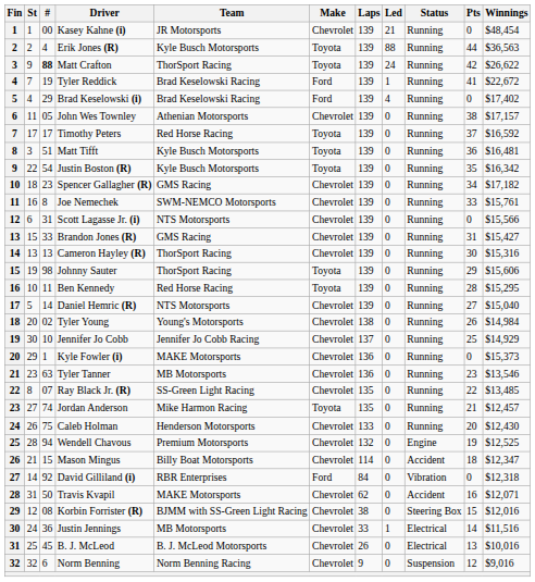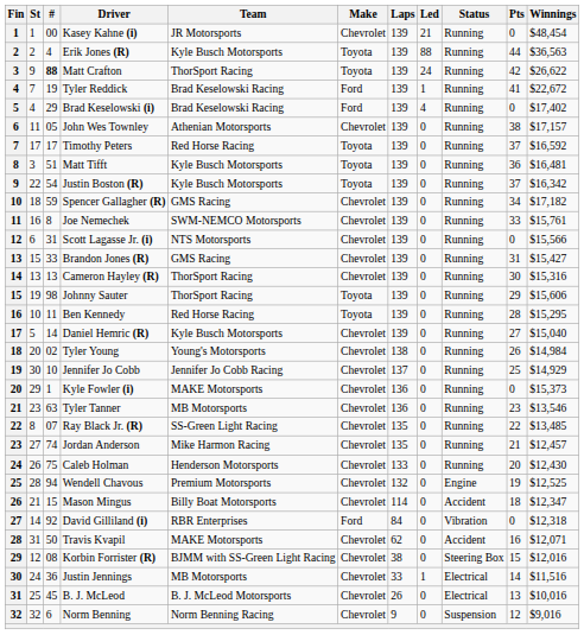 <table class="wikitable" style="font-size:95%">
 <tr>
 <th>Fin</th>
 <th>St</th>
 <th>#</th>
 <th>Driver</th>
 <th>Team</th>
 <th>Make</th>
 <th>Laps</th>
 <th>Led</th>
 <th>Status</th>
 <th>Pts</th>
 <th>Winnings</th>
 </tr>
 <tr>
 <th>1</th>
 <td>1</td>
 <td>00</td>
 <td>Kasey Kahne <strong>(i)</strong></td>
 <td>JR Motorsports</td>
 <td>Chevrolet</td>
 <td>139</td>
 <td>21</td>
 <td>Running</td>
 <td>0</td>
 <td>$48,454</td>
 </tr>
 <tr>
 <th>2</th>
 <td>2</td>
 <td>4</td>
 <td>Erik Jones <strong>(R)</strong></td>
 <td>Kyle Busch Motorsports</td>
 <td>Toyota</td>
 <td>139</td>
 <td>88</td>
 <td>Running</td>
 <td>44</td>
 <td>$36,563</td>
 </tr>
 <tr>
 <th>3</th>
 <td>9</td>
 <td><strong>88</strong></td>
 <td>Matt Crafton</td>
 <td>ThorSport Racing</td>
 <td>Toyota</td>
 <td>139</td>
 <td>24</td>
 <td>Running</td>
 <td>42</td>
 <td>$26,622</td>
 </tr>
 <tr>
 <th>4</th>
 <td>7</td>
 <td>19</td>
 <td>Tyler Reddick</td>
 <td>Brad Keselowski Racing</td>
 <td>Ford</td>
 <td>139</td>
 <td>1</td>
 <td>Running</td>
 <td>41</td>
 <td>$22,672</td>
 </tr>
 <tr>
 <th>5</th>
 <td>4</td>
 <td>29</td>
 <td>Brad Keselowski <strong>(i)</strong></td>
 <td>Brad Keselowski Racing</td>
 <td>Ford</td>
 <td>139</td>
 <td>4</td>
 <td>Running</td>
 <td>0</td>
 <td>$17,402</td>
 </tr>
 <tr>
 <th>6</th>
 <td>11</td>
 <td>05</td>
 <td>John Wes Townley</td>
 <td>Athenian Motorsports</td>
 <td>Chevrolet</td>
 <td>139</td>
 <td>0</td>
 <td>Running</td>
 <td>38</td>
 <td>$17,157</td>
 </tr>
 <tr>
 <th>7</th>
 <td>17</td>
 <td>17</td>
 <td>Timothy Peters</td>
 <td>Red Horse Racing</td>
 <td>Toyota</td>
 <td>139</td>
 <td>0</td>
 <td>Running</td>
 <td>37</td>
 <td>$16,592</td>
 </tr>
 <tr>
 <th>8</th>
 <td>3</td>
 <td>51</td>
 <td>Matt Tifft</td>
 <td>Kyle Busch Motorsports</td>
 <td>Toyota</td>
 <td>139</td>
 <td>0</td>
 <td>Running</td>
 <td>36</td>
 <td>$16,481</td>
 </tr>
 <tr>
 <th>9</th>
 <td>22</td>
 <td>54</td>
 <td>Justin Boston <strong>(R)</strong></td>
 <td>Kyle Busch Motorsports</td>
 <td>Toyota</td>
 <td>139</td>
 <td>0</td>
 <td>Running</td>
-<td>35</td>
+<td>37</td>
 <td>$16,342</td>
 </tr>
 <tr>
 <th>10</th>
 <td>18</td>
-<td>23</td>
+<td>59</td>
 <td>Spencer Gallagher <strong>(R)</strong></td>
 <td>GMS Racing</td>
 <td>Chevrolet</td>
 <td>139</td>
 <td>0</td>
 <td>Running</td>
 <td>34</td>
 <td>$17,182</td>
 </tr>
 <tr>
 <th>11</th>
 <td>16</td>
 <td>8</td>
 <td>Joe Nemechek</td>
 <td>SWM-NEMCO Motorsports</td>
 <td>Chevrolet</td>
 <td>139</td>
 <td>0</td>
 <td>Running</td>
 <td>33</td>
 <td>$15,761</td>
 </tr>
 <tr>
 <th>12</th>
 <td>6</td>
 <td>31</td>
 <td>Scott Lagasse Jr. <strong>(i)</strong></td>
 <td>NTS Motorsports</td>
 <td>Chevrolet</td>
 <td>139</td>
 <td>0</td>
 <td>Running</td>
 <td>0</td>
 <td>$15,566</td>
 </tr>
 <tr>
 <th>13</th>
 <td>15</td>
 <td>33</td>
 <td>Brandon Jones <strong>(R)</strong></td>
 <td>GMS Racing</td>
 <td>Chevrolet</td>
 <td>139</td>
 <td>0</td>
 <td>Running</td>
 <td>31</td>
 <td>$15,427</td>
 </tr>
 <tr>
 <th>14</th>
 <td>13</td>
 <td>13</td>
 <td>Cameron Hayley <strong>(R)</strong></td>
 <td>ThorSport Racing</td>
 <td>Chevrolet</td>
 <td>139</td>
 <td>0</td>
 <td>Running</td>
 <td>30</td>
 <td>$15,316</td>
 </tr>
 <tr>
 <th>15</th>
 <td>19</td>
 <td>98</td>
 <td>Johnny Sauter</td>
 <td>ThorSport Racing</td>
 <td>Toyota</td>
 <td>139</td>
 <td>0</td>
 <td>Running</td>
 <td>29</td>
 <td>$15,606</td>
 </tr>
 <tr>
 <th>16</th>
 <td>10</td>
 <td>11</td>
 <td>Ben Kennedy</td>
 <td>Red Horse Racing</td>
 <td>Toyota</td>
 <td>139</td>
 <td>0</td>
 <td>Running</td>
 <td>28</td>
 <td>$15,295</td>
 </tr>
 <tr>
 <th>17</th>
 <td>5</td>
 <td>14</td>
 <td>Daniel Hemric <strong>(R)</strong></td>
-<td>NTS Motorsports</td>
+<td>Kyle Busch Motorsports</td>
 <td>Chevrolet</td>
 <td>139</td>
 <td>0</td>
 <td>Running</td>
 <td>27</td>
 <td>$15,040</td>
 </tr>
 <tr>
 <th>18</th>
 <td>20</td>
 <td>02</td>
 <td>Tyler Young</td>
 <td>Young's Motorsports</td>
 <td>Chevrolet</td>
 <td>138</td>
 <td>0</td>
 <td>Running</td>
 <td>26</td>
 <td>$14,984</td>
 </tr>
 <tr>
 <th>19</th>
 <td>30</td>
 <td>10</td>
 <td>Jennifer Jo Cobb</td>
 <td>Jennifer Jo Cobb Racing</td>
 <td>Chevrolet</td>
 <td>137</td>
 <td>0</td>
 <td>Running</td>
 <td>25</td>
 <td>$14,929</td>
 </tr>
 <tr>
 <th>20</th>
 <td>29</td>
 <td>1</td>
 <td>Kyle Fowler <strong>(i)</strong></td>
 <td>MAKE Motorsports</td>
 <td>Chevrolet</td>
 <td>136</td>
 <td>0</td>
 <td>Running</td>
 <td>0</td>
 <td>$15,373</td>
 </tr>
 <tr>
 <th>21</th>
 <td>23</td>
 <td>63</td>
 <td>Tyler Tanner</td>
 <td>MB Motorsports</td>
 <td>Chevrolet</td>
 <td>136</td>
 <td>0</td>
 <td>Running</td>
 <td>23</td>
 <td>$13,546</td>
 </tr>
 <tr>
 <th>22</th>
 <td>8</td>
 <td>07</td>
 <td>Ray Black Jr. <strong>(R)</strong></td>
 <td>SS-Green Light Racing</td>
 <td>Chevrolet</td>
 <td>135</td>
 <td>0</td>
 <td>Running</td>
 <td>22</td>
 <td>$13,485</td>
 </tr>
 <tr>
 <th>23</th>
 <td>27</td>
 <td>74</td>
 <td>Jordan Anderson</td>
 <td>Mike Harmon Racing</td>
-<td>Toyota</td>
+<td>Chevrolet</td>
 <td>135</td>
 <td>0</td>
 <td>Running</td>
 <td>21</td>
 <td>$12,457</td>
 </tr>
 <tr>
 <th>24</th>
 <td>26</td>
 <td>75</td>
 <td>Caleb Holman</td>
 <td>Henderson Motorsports</td>
 <td>Chevrolet</td>
 <td>133</td>
 <td>0</td>
 <td>Running</td>
 <td>20</td>
 <td>$12,430</td>
 </tr>
 <tr>
 <th>25</th>
 <td>28</td>
 <td>94</td>
 <td>Wendell Chavous</td>
 <td>Premium Motorsports</td>
 <td>Chevrolet</td>
 <td>132</td>
 <td>0</td>
 <td>Engine</td>
 <td>19</td>
 <td>$12,525</td>
 </tr>
 <tr>
 <th>26</th>
 <td>21</td>
 <td>15</td>
 <td>Mason Mingus</td>
 <td>Billy Boat Motorsports</td>
 <td>Chevrolet</td>
 <td>114</td>
 <td>0</td>
 <td>Accident</td>
 <td>18</td>
 <td>$12,347</td>
 </tr>
 <tr>
 <th>27</th>
 <td>14</td>
 <td>92</td>
 <td>David Gilliland <strong>(i)</strong></td>
 <td>RBR Enterprises</td>
 <td>Ford</td>
 <td>84</td>
 <td>0</td>
 <td>Vibration</td>
 <td>0</td>
 <td>$12,318</td>
 </tr>
 <tr>
 <th>28</th>
 <td>31</td>
 <td>50</td>
 <td>Travis Kvapil</td>
 <td>MAKE Motorsports</td>
 <td>Chevrolet</td>
 <td>62</td>
 <td>0</td>
 <td>Accident</td>
 <td>16</td>
 <td>$12,071</td>
 </tr>
 <tr>
 <th>29</th>
 <td>12</td>
 <td>08</td>
 <td>Korbin Forrister <strong>(R)</strong></td>
 <td>BJMM with SS-Green Light Racing</td>
 <td>Chevrolet</td>
 <td>38</td>
 <td>0</td>
 <td>Steering Box</td>
 <td>15</td>
 <td>$12,016</td>
 </tr>
 <tr>
 <th>30</th>
 <td>24</td>
 <td>36</td>
 <td>Justin Jennings</td>
 <td>MB Motorsports</td>
 <td>Chevrolet</td>
 <td>33</td>
 <td>1</td>
 <td>Electrical</td>
 <td>14</td>
 <td>$11,516</td>
 </tr>
 <tr>
 <th>31</th>
 <td>25</td>
 <td>45</td>
 <td>B. J. McLeod</td>
 <td>B. J. McLeod Motorsports</td>
 <td>Chevrolet</td>
 <td>26</td>
 <td>0</td>
 <td>Electrical</td>
 <td>13</td>
 <td>$10,016</td>
 </tr>
 <tr>
 <th>32</th>
 <td>32</td>
 <td>6</td>
 <td>Norm Benning</td>
 <td>Norm Benning Racing</td>
 <td>Chevrolet</td>
 <td>9</td>
 <td>0</td>
 <td>Suspension</td>
 <td>12</td>
 <td>$9,016</td>
 </tr>
 <tr>
 <th colspan="11"></th>
 </tr>
 </table>
